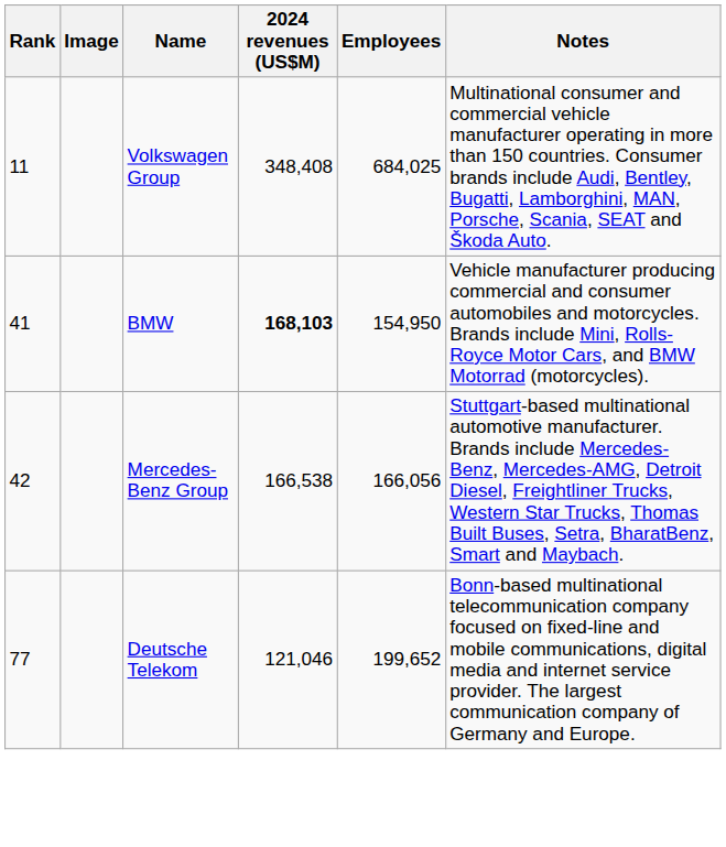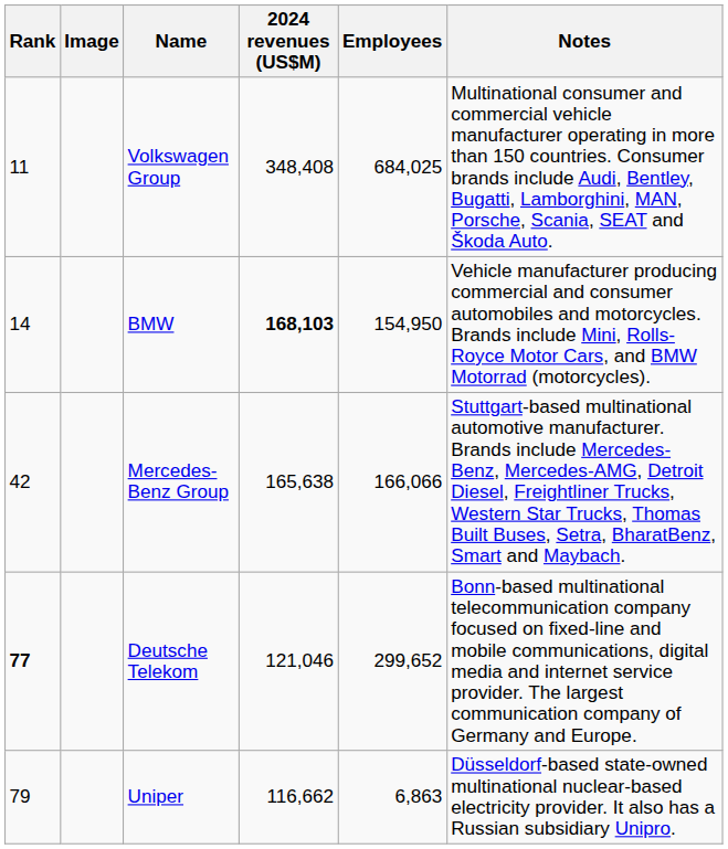 <table class="wikitable sortable">
 <tr>
 <th>Rank</th>
 <th>Image</th>
 <th>Name</th>
 <th>2024 revenues (US$M)</th>
 <th>Employees</th>
 <th>Notes</th>
 </tr>
 <tr>
 <td>11</td>
 <td></td>
 <td><a href='#'>Volkswagen Group</a></td>
 <td align="right">348,408</td>
 <td align="right">684,025</td>
 <td>Multinational consumer and commercial vehicle manufacturer operating in more than 150 countries.  Consumer brands include <a href='#'>Audi</a>, <a href='#'>Bentley</a>, <a href='#'>Bugatti</a>, <a href='#'>Lamborghini</a>, <a href='#'>MAN</a>, <a href='#'>Porsche</a>, <a href='#'>Scania</a>, <a href='#'>SEAT</a> and <a href='#'>Škoda Auto</a>.</td>
 </tr>
 <tr>
-<td>41</td>
+<td>14</td>
 <td></td>
 <td><a href='#'>BMW</a></td>
 <td align="right"><strong>168,103</strong></td>
 <td align="right">154,950</td>
 <td>Vehicle manufacturer producing commercial and consumer automobiles and motorcycles. Brands include <a href='#'>Mini</a>, <a href='#'>Rolls-Royce Motor Cars</a>, and <a href='#'>BMW Motorrad</a> (motorcycles).</td>
 </tr>
 <tr>
 <td>42</td>
 <td></td>
 <td><a href='#'>Mercedes-Benz Group</a></td>
-<td align="right">166,538</td>
-<td align="right">166,056</td>
+<td align="right">165,638</td>
+<td align="right">166,066</td>
 <td><a href='#'>Stuttgart</a>-based multinational automotive manufacturer. Brands include <a href='#'>Mercedes-Benz</a>, <a href='#'>Mercedes-AMG</a>, <a href='#'>Detroit Diesel</a>, <a href='#'>Freightliner Trucks</a>, <a href='#'>Western Star Trucks</a>, <a href='#'>Thomas Built Buses</a>, <a href='#'>Setra</a>, <a href='#'>BharatBenz</a>, <a href='#'>Smart</a> and <a href='#'>Maybach</a>.</td>
 </tr>
 <tr>
-<td>77</td>
+<td><strong>77</strong></td>
 <td></td>
 <td><a href='#'>Deutsche Telekom</a></td>
 <td align="right">121,046</td>
-<td align="right">199,652</td>
+<td align="right">299,652</td>
 <td><a href='#'>Bonn</a>-based multinational telecommunication company focused on fixed-line and mobile communications, digital media and internet service provider. The largest communication company of Germany and Europe.</td>
 </tr>
+<tr>
+<td>79</td>
+<td></td>
+<td><a href='#'>Uniper</a></td>
+<td align="right">116,662</td>
+<td align="right">6,863</td>
+<td><a href='#'>Düsseldorf</a>-based state-owned multinational nuclear-based electricity provider. It also has a Russian subsidiary <a href='#'>Unipro</a>.</td>
+</tr>
 </table>
